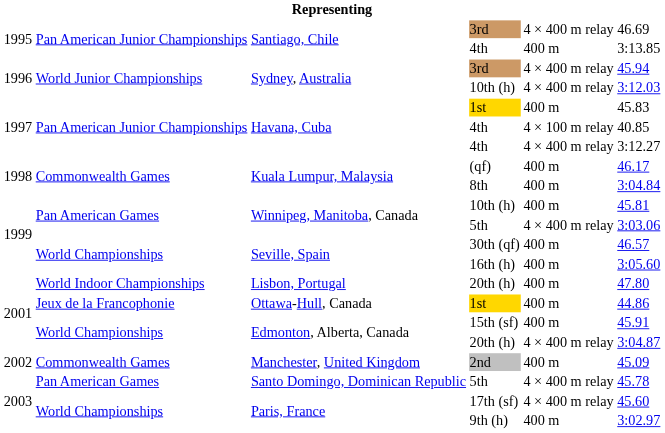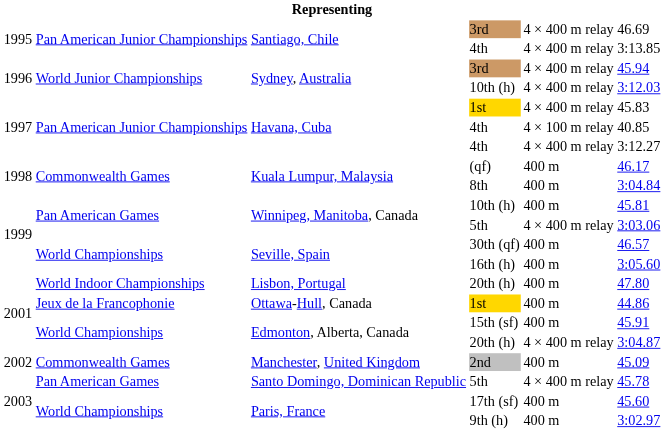 <table>
 <tr>
 <th colspan="6">Representing </th>
 </tr>
 <tr>
 <td rowspan=2>1995</td>
 <td rowspan=2><a href='#'>Pan American Junior Championships</a></td>
 <td rowspan=2><a href='#'>Santiago, Chile</a></td>
 <td bgcolor="cc9966">3rd</td>
 <td>4 × 400 m relay</td>
 <td>46.69</td>
 </tr>
 <tr>
 <td>4th</td>
-<td>400 m</td>
+<td>4 × 400 m relay</td>
 <td>3:13.85</td>
 </tr>
 <tr>
 <td rowspan=2>1996</td>
 <td rowspan=2><a href='#'>World Junior Championships</a></td>
 <td rowspan=2><a href='#'>Sydney</a>, <a href='#'>Australia</a></td>
 <td bgcolor="cc9966">3rd</td>
 <td>4 × 400 m relay</td>
 <td><a href='#'>45.94</a></td>
 </tr>
 <tr>
 <td>10th (h)</td>
 <td>4 × 400 m relay</td>
 <td><a href='#'>3:12.03</a></td>
 </tr>
 <tr>
 <td rowspan=3>1997</td>
 <td rowspan=3><a href='#'>Pan American Junior Championships</a></td>
 <td rowspan=3><a href='#'>Havana, Cuba</a></td>
 <td bgcolor="gold">1st</td>
-<td>400 m</td>
+<td>4 × 400 m relay</td>
 <td>45.83</td>
 </tr>
 <tr>
 <td>4th</td>
 <td>4 × 100 m relay</td>
 <td>40.85</td>
 </tr>
 <tr>
 <td>4th</td>
 <td>4 × 400 m relay</td>
 <td>3:12.27</td>
 </tr>
 <tr>
 <td rowspan=2>1998</td>
 <td rowspan=2><a href='#'>Commonwealth Games</a></td>
 <td rowspan=2><a href='#'>Kuala Lumpur, Malaysia</a></td>
 <td>(qf)</td>
 <td>400 m</td>
 <td><a href='#'>46.17</a></td>
 </tr>
 <tr>
 <td>8th</td>
 <td>400 m</td>
 <td><a href='#'>3:04.84</a></td>
 </tr>
 <tr>
 <td rowspan=4>1999</td>
 <td rowspan=2><a href='#'>Pan American Games</a></td>
 <td rowspan=2><a href='#'>Winnipeg, Manitoba</a>, Canada</td>
 <td>10th (h)</td>
 <td>400 m</td>
 <td><a href='#'>45.81</a></td>
 </tr>
 <tr>
 <td>5th</td>
 <td>4 × 400 m relay</td>
 <td><a href='#'>3:03.06</a></td>
 </tr>
 <tr>
 <td rowspan=2><a href='#'>World Championships</a></td>
 <td rowspan=2><a href='#'>Seville, Spain</a></td>
 <td>30th (qf)</td>
 <td>400 m</td>
 <td><a href='#'>46.57</a></td>
 </tr>
 <tr>
 <td>16th (h)</td>
 <td>400 m</td>
 <td><a href='#'>3:05.60</a></td>
 </tr>
 <tr>
 <td rowspan=4>2001</td>
 <td><a href='#'>World Indoor Championships</a></td>
 <td><a href='#'>Lisbon, Portugal</a></td>
 <td>20th (h)</td>
 <td>400 m</td>
 <td><a href='#'>47.80</a></td>
 </tr>
 <tr>
 <td><a href='#'>Jeux de la Francophonie</a></td>
 <td><a href='#'>Ottawa</a>-<a href='#'>Hull</a>, Canada</td>
 <td bgcolor="gold">1st</td>
 <td>400 m</td>
 <td><a href='#'>44.86</a></td>
 </tr>
 <tr>
 <td rowspan=2><a href='#'>World Championships</a></td>
 <td rowspan=2><a href='#'>Edmonton</a>, Alberta, Canada</td>
 <td>15th (sf)</td>
 <td>400 m</td>
 <td><a href='#'>45.91</a></td>
 </tr>
 <tr>
 <td>20th (h)</td>
 <td>4 × 400 m relay</td>
 <td><a href='#'>3:04.87</a></td>
 </tr>
 <tr>
 <td>2002</td>
 <td><a href='#'>Commonwealth Games</a></td>
 <td><a href='#'>Manchester</a>, <a href='#'>United Kingdom</a></td>
 <td bgcolor="silver">2nd</td>
 <td>400 m</td>
 <td><a href='#'>45.09</a></td>
 </tr>
 <tr>
 <td rowspan=3>2003</td>
 <td><a href='#'>Pan American Games</a></td>
 <td><a href='#'>Santo Domingo, Dominican Republic</a></td>
 <td>5th</td>
 <td>4 × 400 m relay</td>
 <td><a href='#'>45.78</a></td>
 </tr>
 <tr>
 <td rowspan=2><a href='#'>World Championships</a></td>
 <td rowspan=2><a href='#'>Paris, France</a></td>
 <td>17th (sf)</td>
-<td>4 × 400 m relay</td>
+<td>400 m</td>
 <td><a href='#'>45.60</a></td>
 </tr>
 <tr>
 <td>9th (h)</td>
 <td>400 m</td>
 <td><a href='#'>3:02.97</a></td>
 </tr>
 </table>
